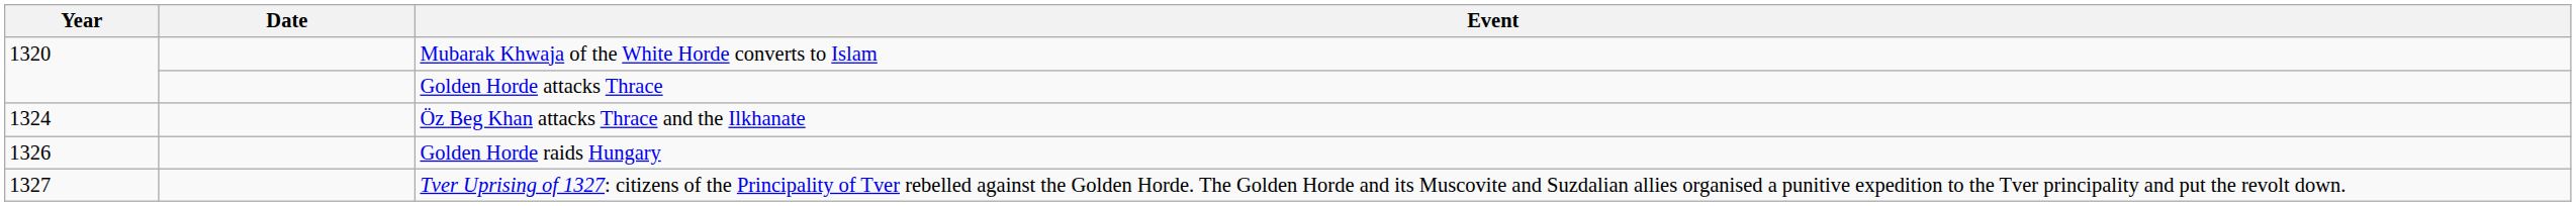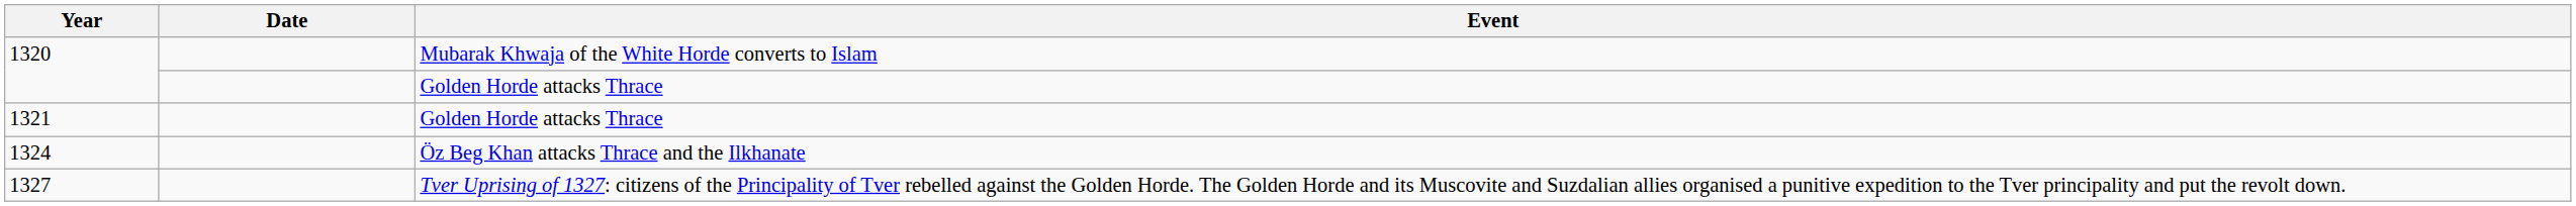 <table class="wikitable" width="100%">
 <tr>
 <th style="width:6%">Year</th>
 <th style="width:10%">Date</th>
 <th>Event</th>
 </tr>
 <tr>
 <td rowspan="2" valign="top">1320</td>
 <td></td>
 <td><a href='#'>Mubarak Khwaja</a> of the <a href='#'>White Horde</a> converts to <a href='#'>Islam</a></td>
 </tr>
 <tr>
 <td></td>
 <td><a href='#'>Golden Horde</a> attacks <a href='#'>Thrace</a></td>
 </tr>
 <tr>
+<td>1321</td>
+<td></td>
+<td><a href='#'>Golden Horde</a> attacks <a href='#'>Thrace</a></td>
+</tr>
+<tr>
 <td>1324</td>
 <td></td>
 <td><a href='#'>Öz Beg Khan</a> attacks <a href='#'>Thrace</a> and the <a href='#'>Ilkhanate</a></td>
-</tr>
-<tr>
-<td>1326</td>
-<td></td>
-<td><a href='#'>Golden Horde</a> raids <a href='#'>Hungary</a></td>
 </tr>
 <tr>
 <td>1327</td>
 <td></td>
 <td><em><a href='#'>Tver Uprising of 1327</a></em>: citizens of the <a href='#'>Principality of Tver</a> rebelled against the Golden Horde. The Golden Horde and its Muscovite and Suzdalian allies organised a punitive expedition to the Tver principality and put the revolt down.</td>
 </tr>
 </table>
